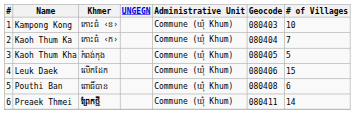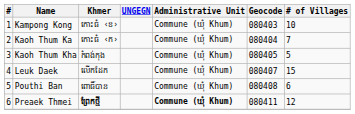 <table class="wikitable sortable">
 <tr>
 <th>#</th>
 <th>Name</th>
 <th>Khmer</th>
 <th><a href='#'>UNGEGN</a></th>
 <th>Administrative Unit</th>
 <th>Geocode</th>
 <th># of Villages</th>
 </tr>
 <tr>
 <td>1</td>
 <td>Kampong Kong</td>
 <td>កោះធំ ‹ខ›</td>
 <td></td>
 <td>Commune (ឃុំ Khum)</td>
 <td>080403</td>
 <td>10</td>
 </tr>
 <tr>
 <td>2</td>
 <td>Kaoh Thum Ka</td>
 <td>កោះធំ ‹ក›</td>
 <td></td>
 <td>Commune (ឃុំ Khum)</td>
 <td>080404</td>
 <td>7</td>
 </tr>
 <tr>
 <td>3</td>
 <td>Kaoh Thum Kha</td>
 <td>កំពង់កុង</td>
 <td></td>
 <td>Commune (ឃុំ Khum)</td>
 <td>080405</td>
 <td>5</td>
 </tr>
 <tr>
 <td>4</td>
 <td>Leuk Daek</td>
 <td>លើកដែក</td>
 <td></td>
 <td>Commune (ឃុំ Khum)</td>
-<td>080406</td>
+<td>080407</td>
 <td>15</td>
 </tr>
 <tr>
 <td>5</td>
 <td>Pouthi Ban</td>
 <td>ពោធិ៍បាន</td>
 <td></td>
 <td>Commune (ឃុំ Khum)</td>
 <td>080408</td>
 <td>6</td>
 </tr>
 <tr>
 <td>6</td>
 <td>Preaek Thmei</td>
 <td><strong>ព្រែកថ្មី</strong></td>
 <td></td>
-<td>Commune (ឃុំ Khum)</td>
+<td><strong>Commune (ឃុំ Khum)</strong></td>
 <td>080411</td>
-<td>14</td>
+<td>12</td>
 </tr>
 <tr>
 </tr>
 </table>
